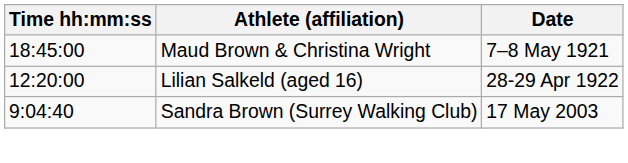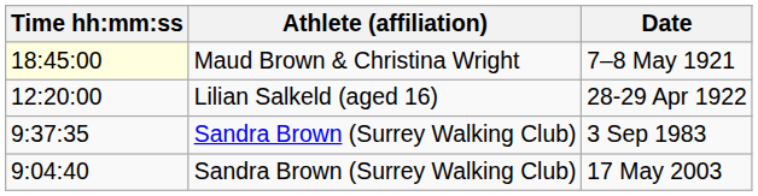 <table class="wikitable">
 <tr>
 <th>Time hh:mm:ss</th>
 <th>Athlete (affiliation)</th>
 <th>Date</th>
 </tr>
 <tr>
-<td>18:45:00</td>
+<td style="background: lightyellow;">18:45:00</td>
 <td>Maud Brown & Christina Wright</td>
 <td>7–8 May 1921</td>
 </tr>
 <tr>
 <td>12:20:00</td>
 <td>Lilian Salkeld (aged 16)</td>
 <td>28-29 Apr 1922</td>
 </tr>
 <tr>
+<td>9:37:35</td>
+<td><a href='#'>Sandra Brown</a> (Surrey Walking Club)</td>
+<td>3 Sep 1983</td>
+</tr>
+<tr>
 <td>9:04:40</td>
 <td>Sandra Brown (Surrey Walking Club)</td>
 <td>17 May 2003</td>
 </tr>
 </table>
